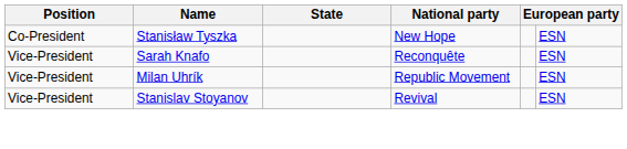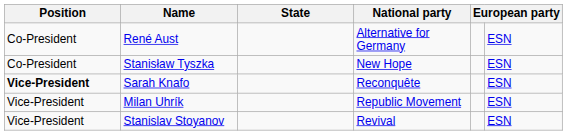 <table class="wikitable">
 <tr>
 <th style="width:150px">Position</th>
 <th style="width:150px">Name</th>
 <th style="width:150px">State</th>
 <th style="width:150px">National party</th>
 <th colspan=2>European party</th>
 </tr>
 <tr>
 <td>Co-President</td>
+<td><a href='#'>René Aust</a></td>
+<td></td>
+<td><a href='#'>Alternative for Germany</a></td>
+<td></td>
+<td><a href='#'>ESN</a></td>
+</tr>
+<tr>
+<td>Co-President</td>
 <td><a href='#'>Stanisław Tyszka</a></td>
 <td></td>
 <td><a href='#'>New Hope</a></td>
 <td></td>
 <td><a href='#'>ESN</a></td>
 </tr>
 <tr>
-<td>Vice-President</td>
+<td><strong>Vice-President</strong></td>
 <td><a href='#'>Sarah Knafo</a></td>
 <td></td>
 <td><a href='#'>Reconquête</a></td>
 <td></td>
 <td><a href='#'>ESN</a></td>
 </tr>
 <tr>
 <td>Vice-President</td>
 <td><a href='#'>Milan Uhrík</a></td>
 <td></td>
 <td><a href='#'>Republic Movement</a></td>
 <td></td>
 <td><a href='#'>ESN</a></td>
 </tr>
 <tr>
 <td>Vice-President</td>
 <td><a href='#'>Stanislav Stoyanov</a></td>
 <td></td>
 <td><a href='#'>Revival</a></td>
 <td></td>
 <td><a href='#'>ESN</a></td>
 </tr>
 </table>
